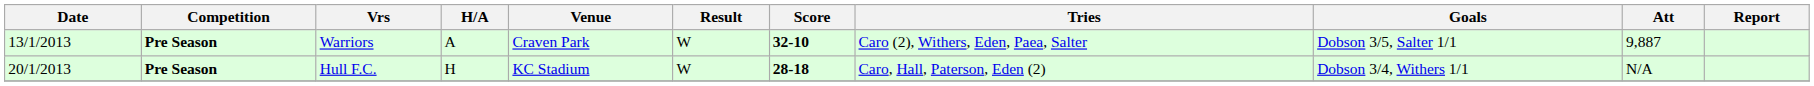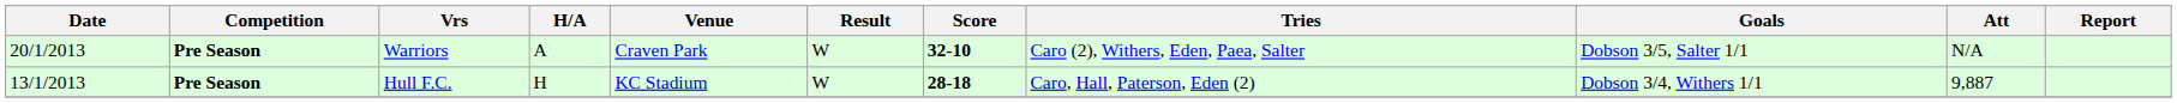 <table class="wikitable" style="font-size:85%;" width="100%">
 <tr>
 <th>Date</th>
 <th>Competition</th>
 <th>Vrs</th>
 <th>H/A</th>
 <th>Venue</th>
 <th>Result</th>
 <th>Score</th>
 <th>Tries</th>
 <th>Goals</th>
 <th>Att</th>
 <th>Report</th>
 </tr>
 <tr style="background:#ddffdd;" width=20 | >
-<td>13/1/2013</td>
+<td>20/1/2013</td>
 <td><strong>Pre Season</strong></td>
 <td><a href='#'>Warriors</a></td>
 <td>A</td>
 <td><a href='#'>Craven Park</a></td>
 <td>W</td>
 <td><strong>32-10</strong></td>
 <td><a href='#'>Caro</a> (2), <a href='#'>Withers</a>, <a href='#'>Eden</a>, <a href='#'>Paea</a>, <a href='#'>Salter</a></td>
 <td><a href='#'>Dobson</a> 3/5, <a href='#'>Salter</a> 1/1</td>
-<td>9,887</td>
+<td>N/A</td>
 <td></td>
 </tr>
 <tr style="background:#ddffdd;" width=20 | >
-<td>20/1/2013</td>
+<td>13/1/2013</td>
 <td><strong>Pre Season</strong></td>
 <td><a href='#'>Hull F.C.</a></td>
 <td>H</td>
 <td><a href='#'>KC Stadium</a></td>
 <td>W</td>
 <td><strong>28-18</strong></td>
 <td><a href='#'>Caro</a>, <a href='#'>Hall</a>, <a href='#'>Paterson</a>, <a href='#'>Eden</a> (2)</td>
 <td><a href='#'>Dobson</a> 3/4, <a href='#'>Withers</a> 1/1</td>
-<td>N/A</td>
+<td>9,887</td>
 <td></td>
 </tr>
 <tr>
 </tr>
 </table>
